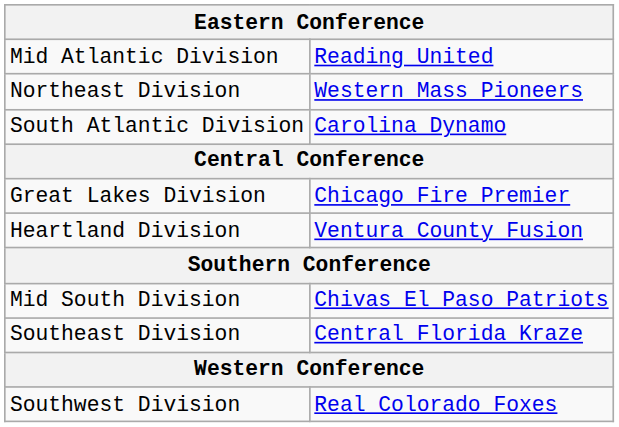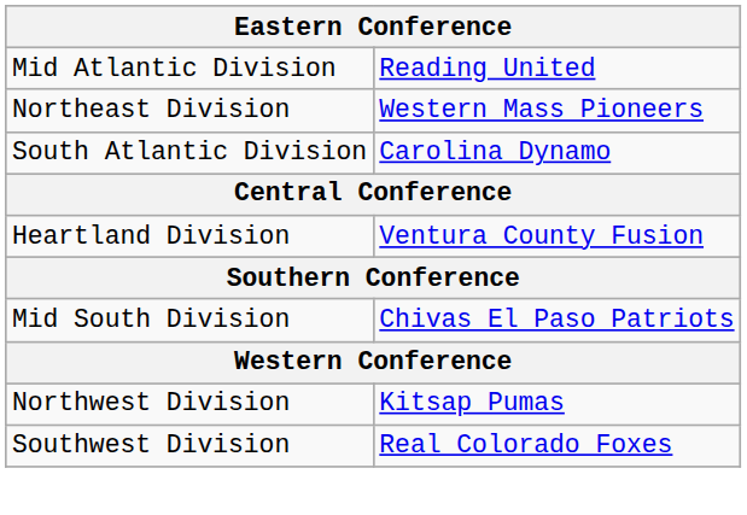 <table class="wikitable">
 <tr>
 <th colspan="2">Eastern Conference</th>
 </tr>
 <tr>
 <td>Mid Atlantic Division</td>
 <td><a href='#'>Reading United</a></td>
 </tr>
 <tr>
 <td>Northeast Division</td>
 <td><a href='#'>Western Mass Pioneers</a></td>
 </tr>
 <tr>
 <td>South Atlantic Division</td>
 <td><a href='#'>Carolina Dynamo</a></td>
 </tr>
 <tr>
 <th colspan="2">Central Conference</th>
 </tr>
 <tr>
-<td>Great Lakes Division</td>
-<td><a href='#'>Chicago Fire Premier</a></td>
-</tr>
-<tr>
 <td>Heartland Division</td>
 <td><a href='#'>Ventura County Fusion</a></td>
 </tr>
 <tr>
 <th colspan="2">Southern Conference</th>
 </tr>
 <tr>
 <td>Mid South Division</td>
 <td><a href='#'>Chivas El Paso Patriots</a></td>
 </tr>
 <tr>
-<td>Southeast Division</td>
-<td><a href='#'>Central Florida Kraze</a></td>
+<th colspan="2">Western Conference</th>
 </tr>
 <tr>
-<th colspan="2">Western Conference</th>
+<td>Northwest Division</td>
+<td><a href='#'>Kitsap Pumas</a></td>
 </tr>
 <tr>
 <td>Southwest Division</td>
 <td><a href='#'>Real Colorado Foxes</a></td>
 </tr>
 </table>
